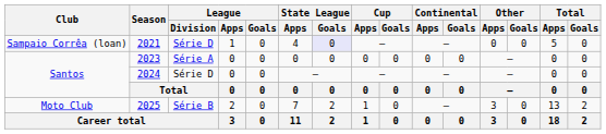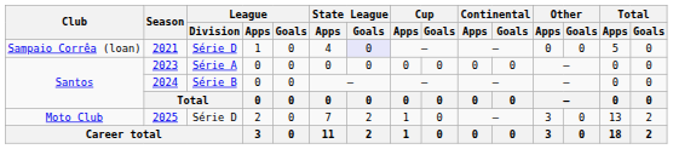 <table class="wikitable" style="text-align: center">
 <tr>
 <th rowspan="2">Club</th>
 <th rowspan="2">Season</th>
 <th colspan="3">League</th>
 <th colspan="2">State League</th>
 <th colspan="2">Cup</th>
 <th colspan="2">Continental</th>
 <th colspan="2">Other</th>
 <th colspan="2">Total</th>
 </tr>
 <tr>
 <th>Division</th>
 <th>Apps</th>
 <th>Goals</th>
 <th>Apps</th>
 <th>Goals</th>
 <th>Apps</th>
 <th>Goals</th>
 <th>Apps</th>
 <th>Goals</th>
 <th>Apps</th>
 <th>Goals</th>
 <th>Apps</th>
 <th>Goals</th>
 </tr>
 <tr>
 <td><a href='#'>Sampaio Corrêa</a> (loan)</td>
 <td><a href='#'>2021</a></td>
 <td><a href='#'>Série D</a></td>
 <td>1</td>
 <td>0</td>
 <td>4</td>
 <td style="background: lavender;">0</td>
 <td colspan="2">—</td>
 <td colspan="2">—</td>
 <td>0</td>
 <td>0</td>
 <td>5</td>
 <td>0</td>
 </tr>
 <tr>
 <td rowspan="3"><a href='#'>Santos</a></td>
 <td><a href='#'>2023</a></td>
 <td><a href='#'>Série A</a></td>
 <td>0</td>
 <td>0</td>
 <td>0</td>
 <td>0</td>
 <td>0</td>
 <td>0</td>
 <td>0</td>
 <td>0</td>
 <td colspan="2">—</td>
 <td>0</td>
 <td>0</td>
 </tr>
 <tr>
 <td><a href='#'>2024</a></td>
-<td>Série D</td>
+<td><a href='#'>Série B</a></td>
 <td>0</td>
 <td>0</td>
 <td colspan="2">—</td>
 <td colspan="2">—</td>
 <td colspan="2">—</td>
 <td colspan="2">—</td>
 <td>0</td>
 <td>0</td>
 </tr>
 <tr>
 <th colspan="2">Total</th>
 <th>0</th>
 <th>0</th>
 <th>0</th>
 <th>0</th>
 <th>0</th>
 <th>0</th>
 <th>0</th>
 <th>0</th>
 <th colspan="2">—</th>
 <th>0</th>
 <th>0</th>
 </tr>
 <tr>
 <td><a href='#'>Moto Club</a></td>
 <td><a href='#'>2025</a></td>
-<td><a href='#'>Série B</a></td>
+<td>Série D</td>
 <td>2</td>
 <td>0</td>
 <td>7</td>
 <td>2</td>
 <td>1</td>
 <td>0</td>
 <td colspan="2">—</td>
 <td>3</td>
 <td>0</td>
 <td>13</td>
 <td>2</td>
 </tr>
 <tr>
 <th colspan="3"><strong>Career total</strong></th>
 <th>3</th>
 <th>0</th>
 <th>11</th>
 <th>2</th>
 <th>1</th>
 <th>0</th>
 <th>0</th>
 <th>0</th>
 <th>3</th>
 <th>0</th>
 <th>18</th>
 <th>2</th>
 </tr>
 </table>
